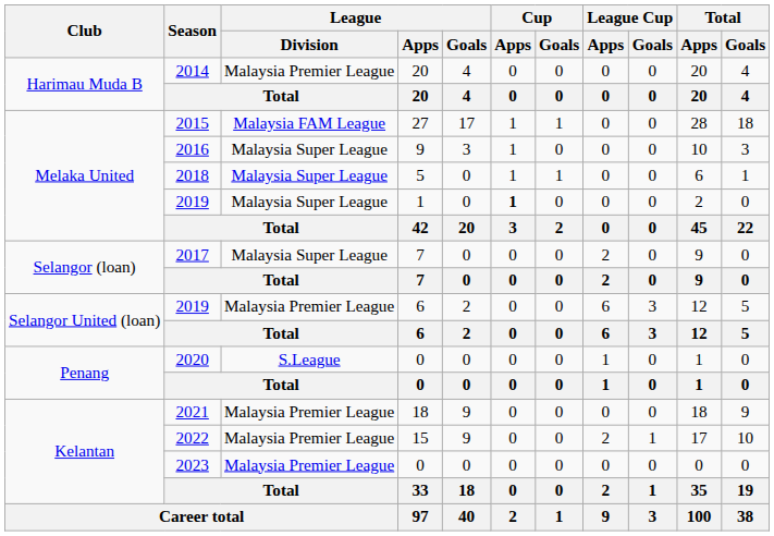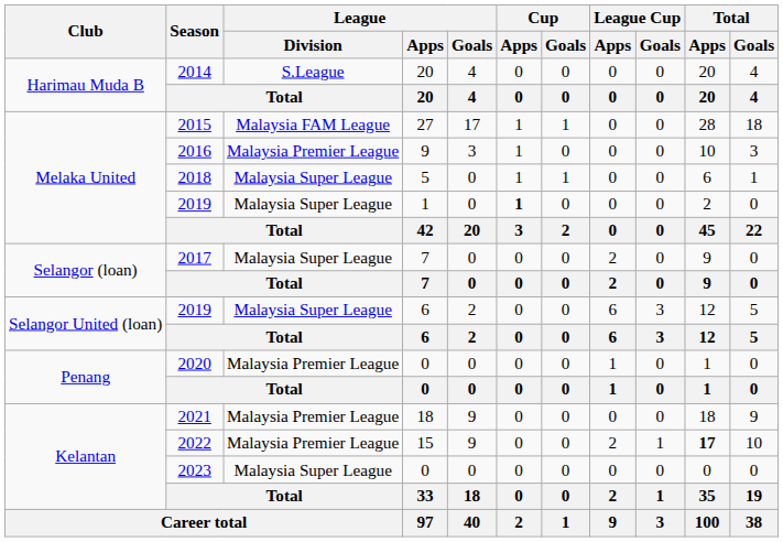 <table class="wikitable" style="text-align:center">
 <tr>
 <th rowspan="2">Club</th>
 <th rowspan="2">Season</th>
 <th colspan="3">League</th>
 <th colspan="2">Cup</th>
 <th colspan="2">League Cup</th>
 <th colspan="2">Total</th>
 </tr>
 <tr>
 <th>Division</th>
 <th>Apps</th>
 <th>Goals</th>
 <th>Apps</th>
 <th>Goals</th>
 <th>Apps</th>
 <th>Goals</th>
 <th>Apps</th>
 <th>Goals</th>
 </tr>
 <tr>
 <td rowspan="2"><a href='#'>Harimau Muda B</a></td>
 <td><a href='#'>2014</a></td>
-<td>Malaysia Premier League</td>
+<td><a href='#'>S.League</a></td>
 <td>20</td>
 <td>4</td>
 <td>0</td>
 <td>0</td>
 <td>0</td>
 <td>0</td>
 <td>20</td>
 <td>4</td>
 </tr>
 <tr>
 <th colspan="2">Total</th>
 <th>20</th>
 <th>4</th>
 <th>0</th>
 <th>0</th>
 <th>0</th>
 <th>0</th>
 <th>20</th>
 <th>4</th>
 </tr>
 <tr>
 <td rowspan="5"><a href='#'>Melaka United</a></td>
 <td><a href='#'>2015</a></td>
 <td><a href='#'>Malaysia FAM League</a></td>
 <td>27</td>
 <td>17</td>
 <td>1</td>
 <td>1</td>
 <td>0</td>
 <td>0</td>
 <td>28</td>
 <td>18</td>
 </tr>
 <tr>
 <td><a href='#'>2016</a></td>
-<td>Malaysia Super League</td>
+<td><a href='#'>Malaysia Premier League</a></td>
 <td>9</td>
 <td>3</td>
 <td>1</td>
 <td>0</td>
 <td>0</td>
 <td>0</td>
 <td>10</td>
 <td>3</td>
 </tr>
 <tr>
 <td><a href='#'>2018</a></td>
 <td><a href='#'>Malaysia Super League</a></td>
 <td>5</td>
 <td>0</td>
 <td>1</td>
 <td>1</td>
 <td>0</td>
 <td>0</td>
 <td>6</td>
 <td>1</td>
 </tr>
 <tr>
 <td><a href='#'>2019</a></td>
 <td>Malaysia Super League</td>
 <td>1</td>
 <td>0</td>
 <td><strong>1</strong></td>
 <td>0</td>
 <td>0</td>
 <td>0</td>
 <td>2</td>
 <td>0</td>
 </tr>
 <tr>
 <th colspan="2">Total</th>
 <th>42</th>
 <th>20</th>
 <th>3</th>
 <th>2</th>
 <th>0</th>
 <th>0</th>
 <th>45</th>
 <th>22</th>
 </tr>
 <tr>
 <td rowspan="2"><a href='#'>Selangor</a> (loan)</td>
 <td><a href='#'>2017</a></td>
 <td>Malaysia Super League</td>
 <td>7</td>
 <td>0</td>
 <td>0</td>
 <td>0</td>
 <td>2</td>
 <td>0</td>
 <td>9</td>
 <td>0</td>
 </tr>
 <tr>
 <th colspan="2">Total</th>
 <th>7</th>
 <th>0</th>
 <th>0</th>
 <th>0</th>
 <th>2</th>
 <th>0</th>
 <th>9</th>
 <th>0</th>
 </tr>
 <tr>
 <td rowspan="2"><a href='#'>Selangor United</a> (loan)</td>
 <td><a href='#'>2019</a></td>
-<td>Malaysia Premier League</td>
+<td><a href='#'>Malaysia Super League</a></td>
 <td>6</td>
 <td>2</td>
 <td>0</td>
 <td>0</td>
 <td>6</td>
 <td>3</td>
 <td>12</td>
 <td>5</td>
 </tr>
 <tr>
 <th colspan="2">Total</th>
 <th>6</th>
 <th>2</th>
 <th>0</th>
 <th>0</th>
 <th>6</th>
 <th>3</th>
 <th>12</th>
 <th>5</th>
 </tr>
 <tr>
 <td rowspan="2"><a href='#'>Penang</a></td>
 <td><a href='#'>2020</a></td>
-<td><a href='#'>S.League</a></td>
+<td>Malaysia Premier League</td>
 <td>0</td>
 <td>0</td>
 <td>0</td>
 <td>0</td>
 <td>1</td>
 <td>0</td>
 <td>1</td>
 <td>0</td>
 </tr>
 <tr>
 <th colspan="2">Total</th>
 <th>0</th>
 <th>0</th>
 <th>0</th>
 <th>0</th>
 <th>1</th>
 <th>0</th>
 <th>1</th>
 <th>0</th>
 </tr>
 <tr>
 <td rowspan="4"><a href='#'>Kelantan</a></td>
 <td><a href='#'>2021</a></td>
 <td>Malaysia Premier League</td>
 <td>18</td>
 <td>9</td>
 <td>0</td>
 <td>0</td>
 <td>0</td>
 <td>0</td>
 <td>18</td>
 <td>9</td>
 </tr>
 <tr>
 <td><a href='#'>2022</a></td>
 <td>Malaysia Premier League</td>
 <td>15</td>
 <td>9</td>
 <td>0</td>
 <td>0</td>
 <td>2</td>
 <td>1</td>
-<td>17</td>
+<td><strong>17</strong></td>
 <td>10</td>
 </tr>
 <tr>
 <td><a href='#'>2023</a></td>
-<td><a href='#'>Malaysia Premier League</a></td>
+<td>Malaysia Super League</td>
 <td>0</td>
 <td>0</td>
 <td>0</td>
 <td>0</td>
 <td>0</td>
 <td>0</td>
 <td>0</td>
 <td>0</td>
 </tr>
 <tr>
 <th colspan="2">Total</th>
 <th>33</th>
 <th>18</th>
 <th>0</th>
 <th>0</th>
 <th>2</th>
 <th>1</th>
 <th>35</th>
 <th>19</th>
 </tr>
 <tr>
 <th colspan="3">Career total</th>
 <th>97</th>
 <th>40</th>
 <th>2</th>
 <th>1</th>
 <th>9</th>
 <th>3</th>
 <th>100</th>
 <th>38</th>
 </tr>
 </table>
